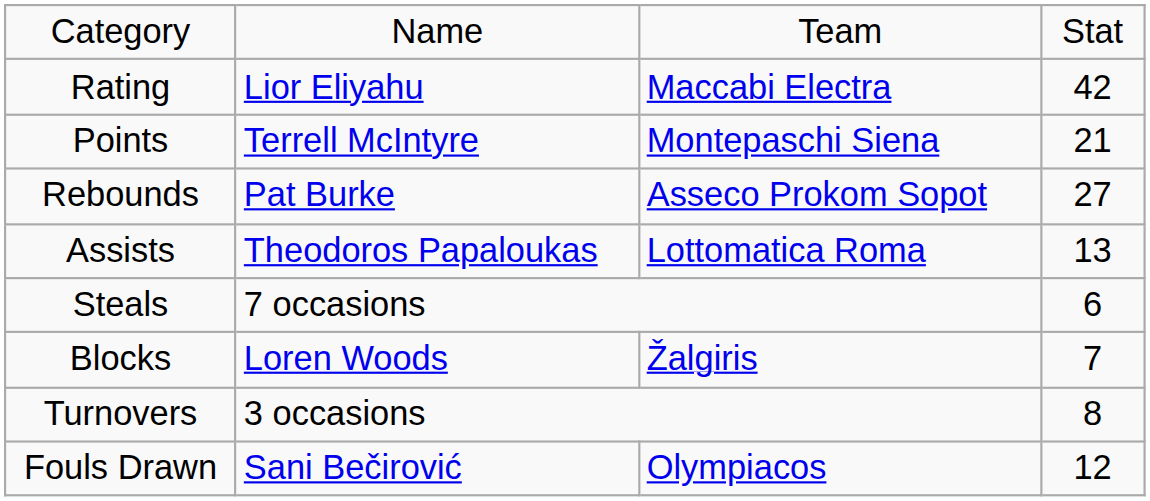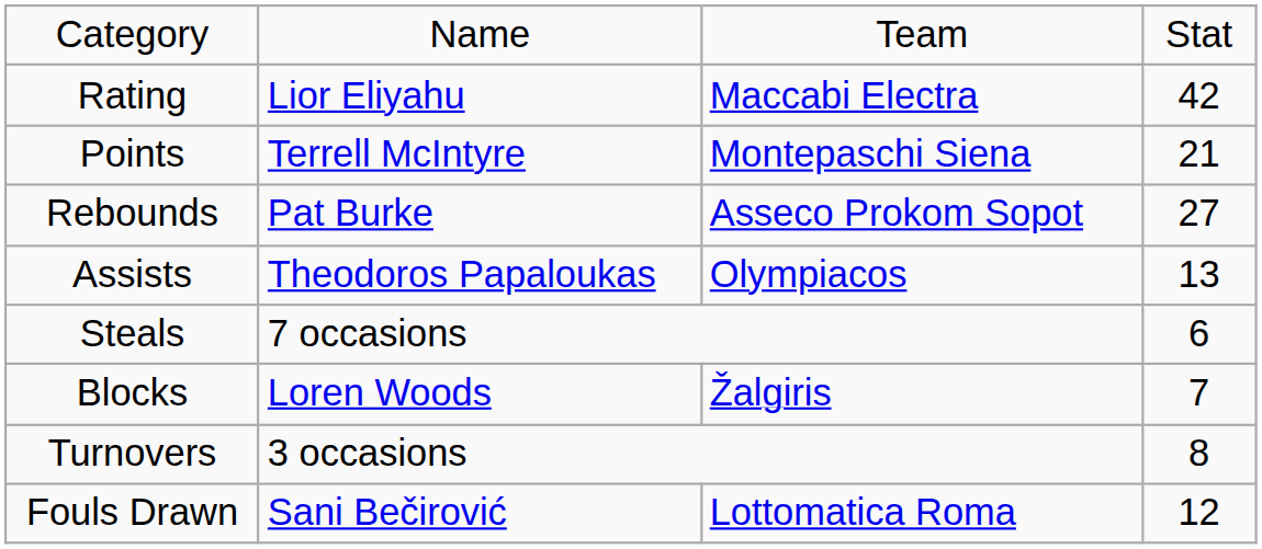 <table class="wikitable sortable" style="text-align: center;">
 <tr>
 <td width=100>Category</td>
 <td width=180>Name</td>
 <td width=180>Team</td>
 <td width=40>Stat</td>
 </tr>
 <tr>
 <td>Rating</td>
 <td align="left"> <a href='#'>Lior Eliyahu</a></td>
 <td align="left"> <a href='#'>Maccabi Electra</a></td>
 <td>42</td>
 </tr>
 <tr>
 <td>Points</td>
 <td align="left"> <a href='#'>Terrell McIntyre</a></td>
 <td align="left"> <a href='#'>Montepaschi Siena</a></td>
 <td>21</td>
 </tr>
 <tr>
 <td>Rebounds</td>
 <td align="left"> <a href='#'>Pat Burke</a></td>
 <td align="left"> <a href='#'>Asseco Prokom Sopot</a></td>
 <td>27</td>
 </tr>
 <tr>
 <td>Assists</td>
 <td align="left"> <a href='#'>Theodoros Papaloukas</a></td>
-<td align="left"> <a href='#'>Lottomatica Roma</a></td>
+<td align="left"> <a href='#'>Olympiacos</a></td>
 <td>13</td>
 </tr>
 <tr>
 <td>Steals</td>
 <td align="left" colspan="2">7 occasions</td>
 <td>6</td>
 </tr>
 <tr>
 <td>Blocks</td>
 <td align="left"> <a href='#'>Loren Woods</a></td>
 <td align="left"> <a href='#'>Žalgiris</a></td>
 <td>7</td>
 </tr>
 <tr>
 <td>Turnovers</td>
 <td align="left" colspan="2">3 occasions</td>
 <td>8</td>
 </tr>
 <tr>
 <td>Fouls Drawn</td>
 <td align="left"> <a href='#'>Sani Bečirović</a></td>
-<td align="left"> <a href='#'>Olympiacos</a></td>
+<td align="left"> <a href='#'>Lottomatica Roma</a></td>
 <td>12</td>
 </tr>
 </table>
